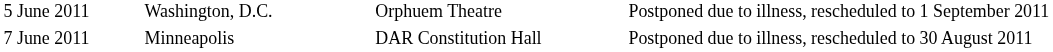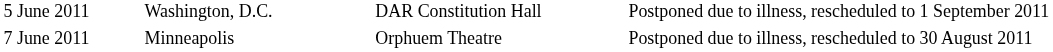 <table cellpadding="2" style="border: 0px solid darkgray;">
 <tr>
 <th width="120"></th>
 <th width="200"></th>
 <th width="220"></th>
 <th width="500"></th>
 </tr>
 <tr border="0">
 <td>5 June 2011</td>
 <td>Washington, D.C.</td>
-<td>Orphuem Theatre</td>
+<td>DAR Constitution Hall</td>
 <td>Postponed due to illness, rescheduled to 1 September 2011</td>
 </tr>
 <tr>
 <td>7 June 2011</td>
 <td>Minneapolis</td>
-<td>DAR Constitution Hall</td>
+<td>Orphuem Theatre</td>
 <td>Postponed due to illness, rescheduled to 30 August 2011</td>
 </tr>
 </table>
